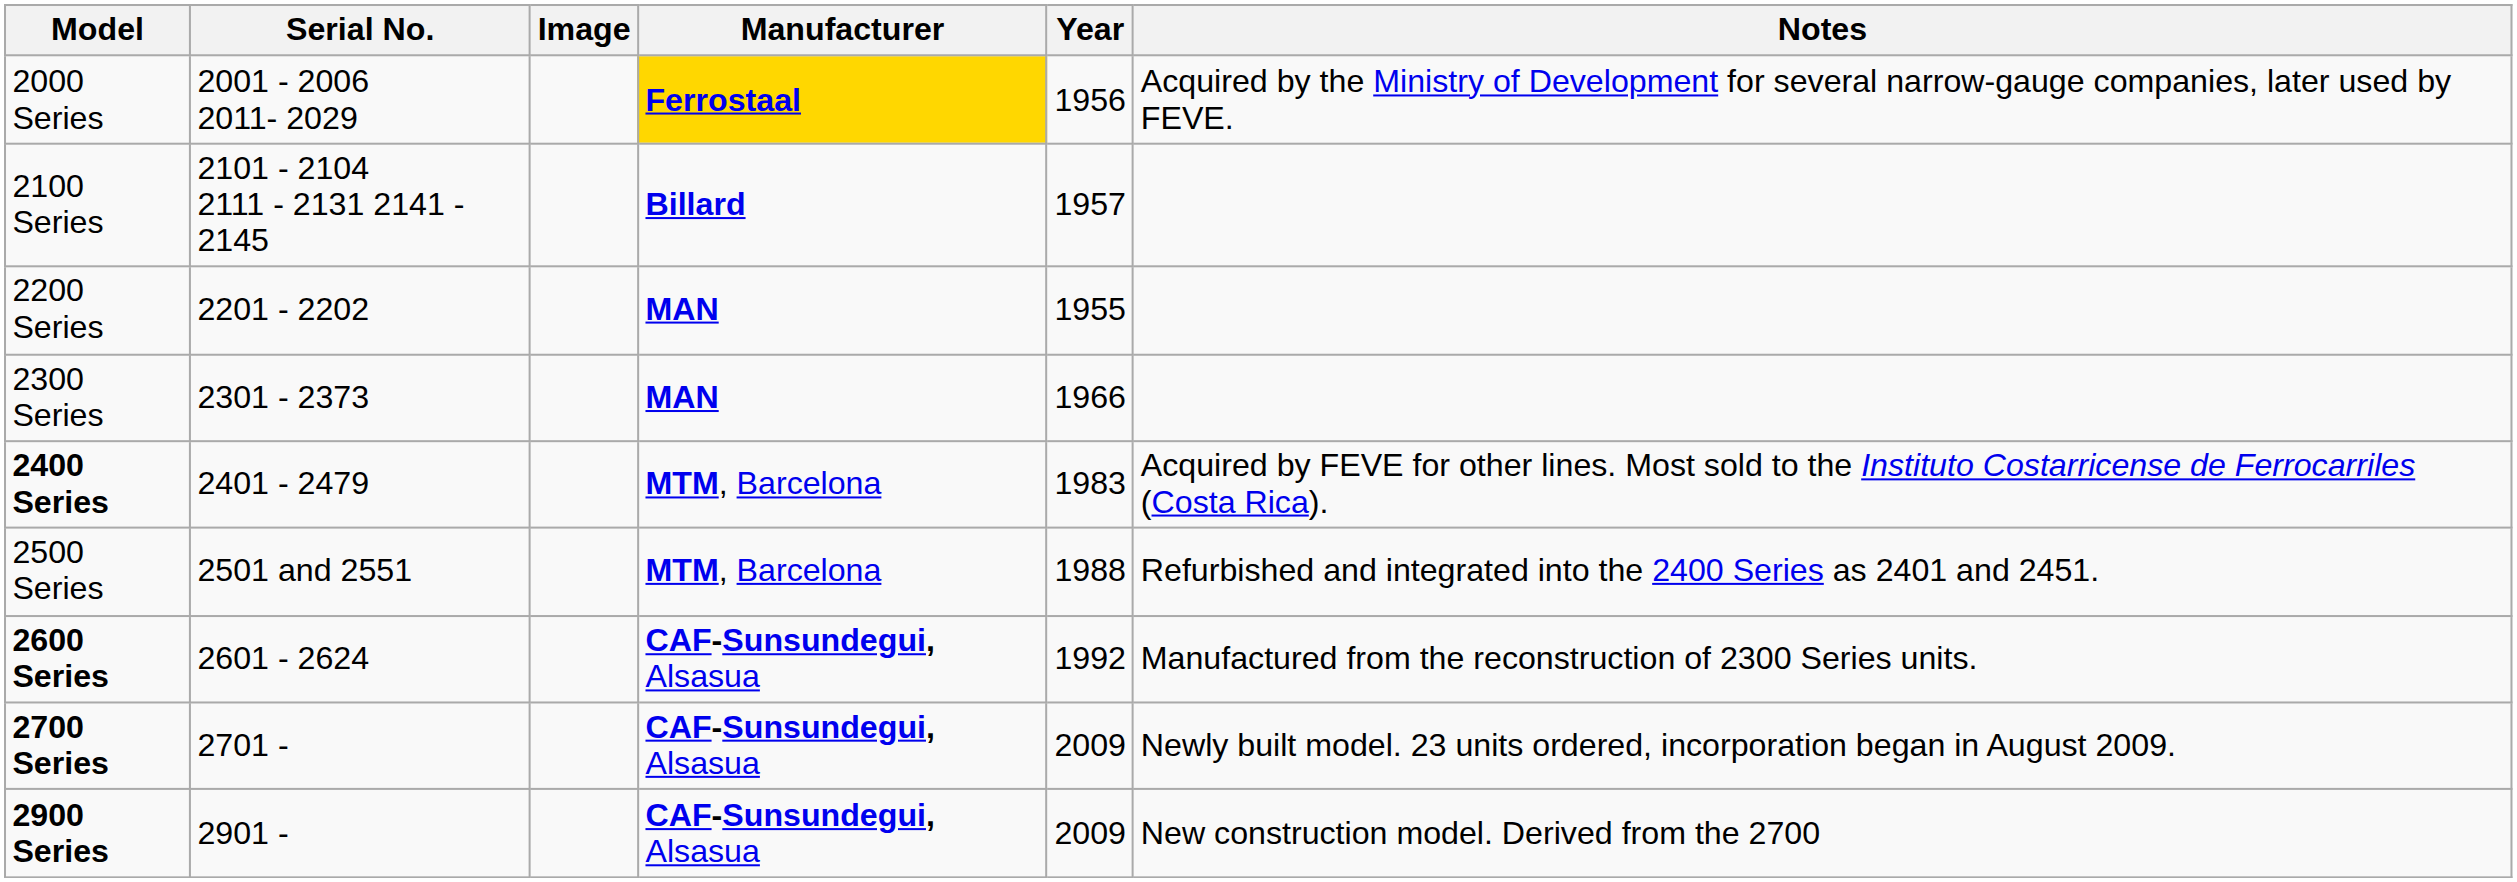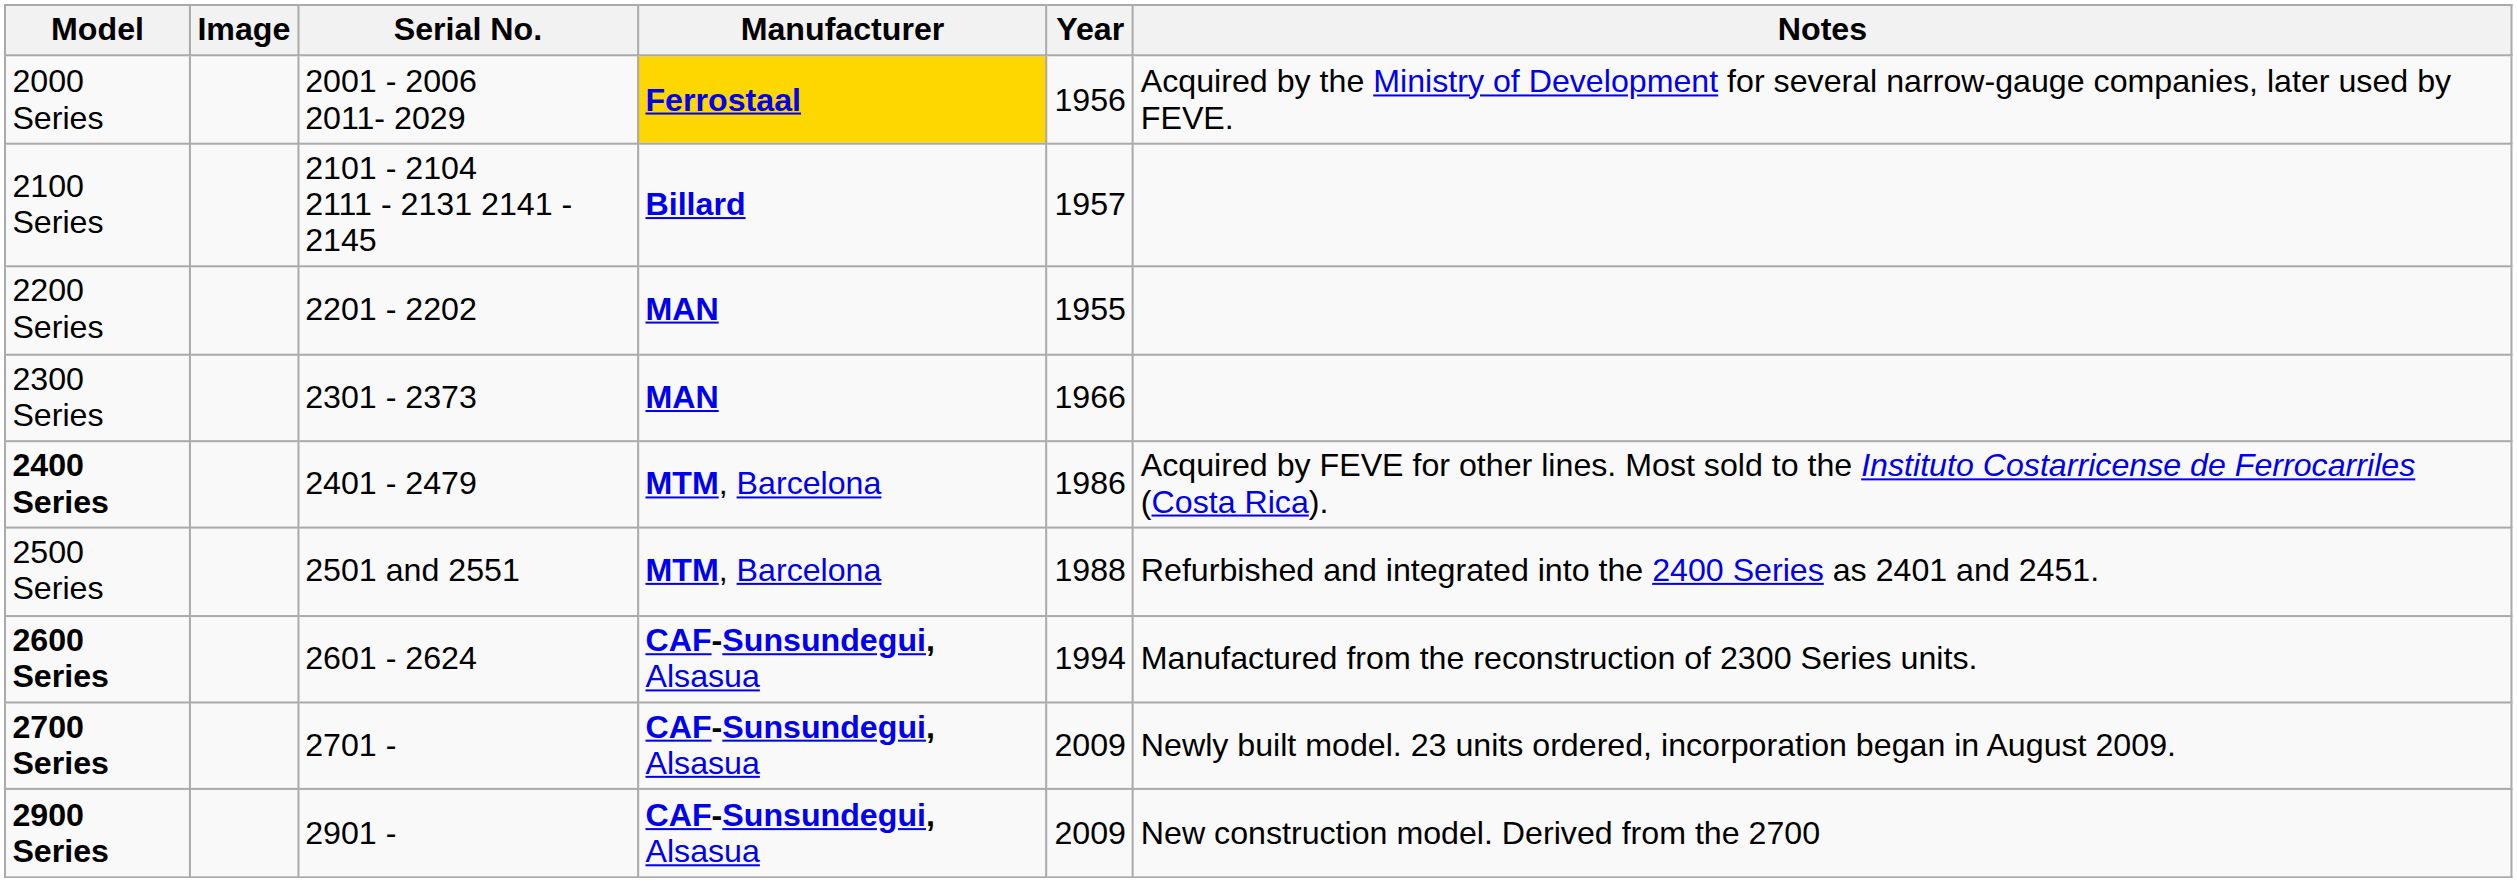 <table class="wikitable">
 <tr>
 <th>Model</th>
+<th>Image</th>
 <th>Serial No.</th>
-<th>Image</th>
 <th>Manufacturer</th>
 <th>Year</th>
 <th>Notes</th>
 </tr>
 <tr>
 <td>2000 Series</td>
+<td></td>
 <td>2001 - 2006<br>2011-  2029</td>
-<td></td>
 <td style="background: gold;"><a href='#'><strong>Ferrostaal</strong></a></td>
 <td>1956</td>
 <td>Acquired by the <a href='#'>Ministry of Development</a> for several narrow-gauge companies, later used by FEVE.</td>
 </tr>
 <tr>
 <td>2100 Series</td>
+<td></td>
 <td>2101 - 2104<br>2111 - 2131 2141 - 2145</td>
-<td></td>
 <td><strong><a href='#'>Billard</a></strong></td>
 <td>1957</td>
 <td></td>
 </tr>
 <tr>
 <td>2200 Series</td>
+<td></td>
 <td>2201 - 2202</td>
-<td></td>
 <td><a href='#'><strong>MAN</strong></a></td>
 <td>1955</td>
 <td></td>
 </tr>
 <tr>
 <td>2300 Series</td>
+<td></td>
 <td>2301 - 2373</td>
-<td></td>
 <td><a href='#'><strong>MAN</strong></a></td>
 <td>1966</td>
 <td></td>
 </tr>
 <tr>
 <td><strong>2400 Series</strong></td>
+<td></td>
 <td>2401 - 2479</td>
-<td></td>
 <td><a href='#'><strong>MTM</strong></a>, <a href='#'>Barcelona</a></td>
-<td>1983</td>
+<td>1986</td>
 <td>Acquired by FEVE for other lines. Most sold to the <em><a href='#'>Instituto Costarricense de Ferrocarriles</a></em> (<a href='#'>Costa Rica</a>).</td>
 </tr>
 <tr>
 <td>2500 Series</td>
+<td></td>
 <td>2501 and 2551</td>
-<td></td>
 <td><a href='#'><strong>MTM</strong></a>, <a href='#'>Barcelona</a></td>
 <td>1988</td>
 <td>Refurbished and integrated into the <a href='#'>2400 Series</a> as 2401 and 2451.</td>
 </tr>
 <tr>
 <td><strong>2600 Series</strong></td>
+<td></td>
 <td>2601 - 2624</td>
-<td></td>
 <td><strong><a href='#'>CAF</a>-<a href='#'>Sunsundegui</a>,</strong> <a href='#'>Alsasua</a></td>
-<td>1992</td>
+<td>1994</td>
 <td>Manufactured from the reconstruction of 2300 Series units.</td>
 </tr>
 <tr>
 <td><strong>2700 Series</strong></td>
+<td></td>
 <td>2701 -</td>
-<td></td>
 <td><strong><a href='#'>CAF</a>-<a href='#'>Sunsundegui</a>,</strong> <a href='#'>Alsasua</a></td>
 <td>2009</td>
 <td>Newly built model. 23 units ordered, incorporation began in August 2009.</td>
 </tr>
 <tr>
 <td><strong>2900 Series</strong></td>
+<td></td>
 <td>2901 -</td>
-<td></td>
 <td><strong><a href='#'>CAF</a>-<a href='#'>Sunsundegui</a>,</strong> <a href='#'>Alsasua</a></td>
 <td>2009</td>
 <td>New construction model. Derived from the 2700</td>
 </tr>
 </table>
